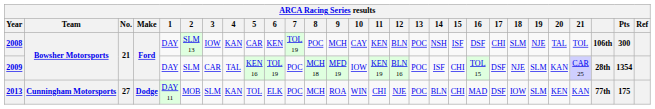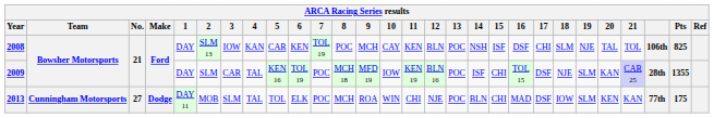 <table class="wikitable" style="text-align:center; font-size:75%">
 <tr>
 <th colspan=45><a href='#'>ARCA Racing Series</a> results</th>
 </tr>
 <tr>
 <th>Year</th>
 <th>Team</th>
 <th>No.</th>
 <th>Make</th>
 <th>1</th>
 <th>2</th>
 <th>3</th>
 <th>4</th>
 <th>5</th>
 <th>6</th>
 <th>7</th>
 <th>8</th>
 <th>9</th>
 <th>10</th>
 <th>11</th>
 <th>12</th>
 <th>13</th>
 <th>14</th>
 <th>15</th>
 <th>16</th>
 <th>17</th>
 <th>18</th>
 <th>19</th>
 <th>20</th>
 <th>21</th>
 <th></th>
 <th>Pts</th>
 <th>Ref</th>
 </tr>
 <tr>
 <th><a href='#'>2008</a></th>
 <th rowspan=2><a href='#'>Bowsher Motorsports</a></th>
 <th rowspan=2>21</th>
 <th rowspan=2><a href='#'>Ford</a></th>
 <td><a href='#'>DAY</a></td>
 <td style="background:#DFFFDF;"><a href='#'>SLM</a><br><small>13</small></td>
 <td><a href='#'>IOW</a></td>
 <td><a href='#'>KAN</a></td>
 <td><a href='#'>CAR</a></td>
 <td><a href='#'>KEN</a></td>
 <td style="background:#DFFFDF;"><a href='#'>TOL</a><br><small>19</small></td>
 <td><a href='#'>POC</a></td>
 <td><a href='#'>MCH</a></td>
 <td><a href='#'>CAY</a></td>
 <td><a href='#'>KEN</a></td>
 <td><a href='#'>BLN</a></td>
 <td><a href='#'>POC</a></td>
 <td><a href='#'>NSH</a></td>
 <td><a href='#'>ISF</a></td>
 <td><a href='#'>DSF</a></td>
 <td><a href='#'>CHI</a></td>
 <td><a href='#'>SLM</a></td>
 <td><a href='#'>NJE</a></td>
 <td><a href='#'>TAL</a></td>
 <td><a href='#'>TOL</a></td>
 <th>106th</th>
-<th>300</th>
+<th>825</th>
 <th></th>
 </tr>
 <tr>
 <th><a href='#'>2009</a></th>
 <td><a href='#'>DAY</a></td>
 <td><a href='#'>SLM</a></td>
 <td><a href='#'>CAR</a></td>
 <td><a href='#'>TAL</a></td>
 <td style="background:#DFFFDF;"><a href='#'>KEN</a><br><small>16</small></td>
 <td style="background:#DFFFDF;"><a href='#'>TOL</a><br><small>19</small></td>
 <td><a href='#'>POC</a></td>
 <td style="background:#DFFFDF;"><a href='#'>MCH</a><br><small>18</small></td>
 <td style="background:#DFFFDF;"><a href='#'>MFD</a><br><small>19</small></td>
 <td><a href='#'>IOW</a></td>
 <td style="background:#DFFFDF;"><a href='#'>KEN</a><br><small>19</small></td>
 <td style="background:#DFFFDF;"><a href='#'>BLN</a><br><small>16</small></td>
 <td><a href='#'>POC</a></td>
 <td><a href='#'>ISF</a></td>
 <td><a href='#'>CHI</a></td>
 <td style="background:#DFFFDF;"><a href='#'>TOL</a><br><small>15</small></td>
 <td><a href='#'>DSF</a></td>
 <td><a href='#'>NJE</a></td>
 <td><a href='#'>SLM</a></td>
 <td><a href='#'>KAN</a></td>
 <td style="background:#CFCFFF;"><a href='#'>CAR</a><br><small>25</small></td>
 <th>28th</th>
-<th>1354</th>
+<th>1355</th>
 <th></th>
 </tr>
 <tr>
 <th><a href='#'>2013</a></th>
 <th><a href='#'>Cunningham Motorsports</a></th>
 <th>27</th>
 <th><a href='#'>Dodge</a></th>
 <td style="background:#DFFFDF;"><a href='#'>DAY</a><br><small>11</small></td>
 <td><a href='#'>MOB</a></td>
 <td><a href='#'>SLM</a></td>
-<td><a href='#'>KAN</a></td>
+<td><a href='#'>TAL</a></td>
 <td><a href='#'>TOL</a></td>
 <td><a href='#'>ELK</a></td>
 <td><a href='#'>POC</a></td>
 <td><a href='#'>MCH</a></td>
 <td><a href='#'>ROA</a></td>
 <td><a href='#'>WIN</a></td>
 <td><a href='#'>CHI</a></td>
 <td><a href='#'>NJE</a></td>
 <td><a href='#'>POC</a></td>
 <td><a href='#'>BLN</a></td>
 <td><a href='#'>CHI</a></td>
 <td><a href='#'>MAD</a></td>
 <td><a href='#'>DSF</a></td>
 <td><a href='#'>IOW</a></td>
 <td><a href='#'>SLM</a></td>
 <td><a href='#'>KEN</a></td>
 <td><a href='#'>KAN</a></td>
 <th>77th</th>
 <th>175</th>
 <th></th>
 </tr>
 </table>
